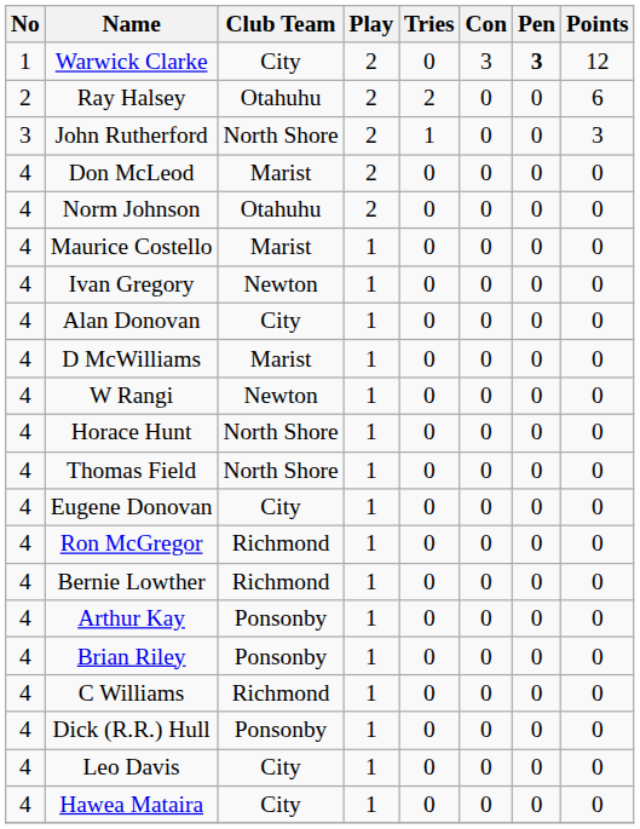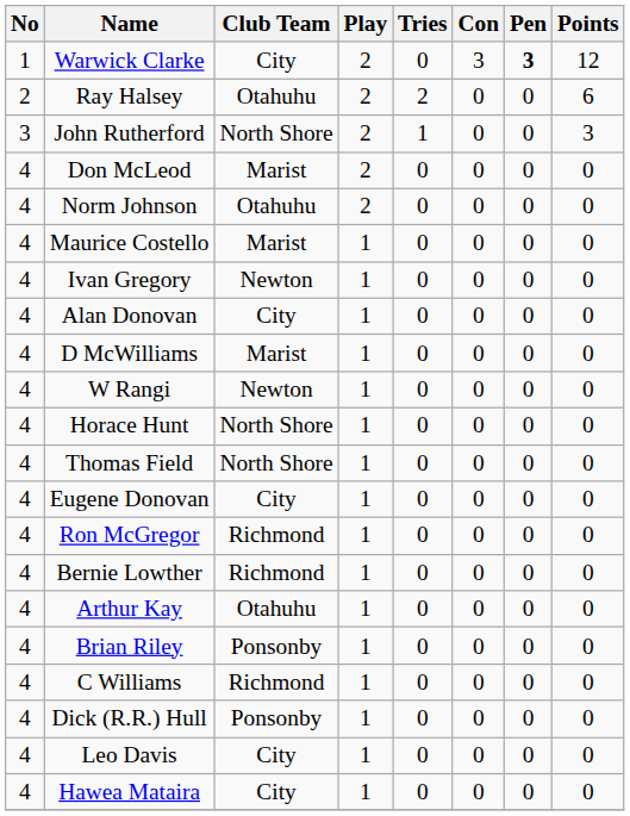 <table class="wikitable sortable" style="text-align: center;">
 <tr>
 <th>No</th>
 <th>Name</th>
 <th>Club Team</th>
 <th>Play</th>
 <th>Tries</th>
 <th>Con</th>
 <th>Pen</th>
 <th>Points</th>
 </tr>
 <tr>
 <td>1</td>
 <td><a href='#'>Warwick Clarke</a></td>
 <td>City</td>
 <td>2</td>
 <td>0</td>
 <td>3</td>
 <td><strong>3</strong></td>
 <td>12</td>
 </tr>
 <tr>
 <td>2</td>
 <td>Ray Halsey</td>
 <td>Otahuhu</td>
 <td>2</td>
 <td>2</td>
 <td>0</td>
 <td>0</td>
 <td>6</td>
 </tr>
 <tr>
 <td>3</td>
 <td>John Rutherford</td>
 <td>North Shore</td>
 <td>2</td>
 <td>1</td>
 <td>0</td>
 <td>0</td>
 <td>3</td>
 </tr>
 <tr>
 <td>4</td>
 <td>Don McLeod</td>
 <td>Marist</td>
 <td>2</td>
 <td>0</td>
 <td>0</td>
 <td>0</td>
 <td>0</td>
 </tr>
 <tr>
 <td>4</td>
 <td>Norm Johnson</td>
 <td>Otahuhu</td>
 <td>2</td>
 <td>0</td>
 <td>0</td>
 <td>0</td>
 <td>0</td>
 </tr>
 <tr>
 <td>4</td>
 <td>Maurice Costello</td>
 <td>Marist</td>
 <td>1</td>
 <td>0</td>
 <td>0</td>
 <td>0</td>
 <td>0</td>
 </tr>
 <tr>
 <td>4</td>
 <td>Ivan Gregory</td>
 <td>Newton</td>
 <td>1</td>
 <td>0</td>
 <td>0</td>
 <td>0</td>
 <td>0</td>
 </tr>
 <tr>
 <td>4</td>
 <td>Alan Donovan</td>
 <td>City</td>
 <td>1</td>
 <td>0</td>
 <td>0</td>
 <td>0</td>
 <td>0</td>
 </tr>
 <tr>
 <td>4</td>
 <td>D McWilliams</td>
 <td>Marist</td>
 <td>1</td>
 <td>0</td>
 <td>0</td>
 <td>0</td>
 <td>0</td>
 </tr>
 <tr>
 <td>4</td>
 <td>W Rangi</td>
 <td>Newton</td>
 <td>1</td>
 <td>0</td>
 <td>0</td>
 <td>0</td>
 <td>0</td>
 </tr>
 <tr>
 <td>4</td>
 <td>Horace Hunt</td>
 <td>North Shore</td>
 <td>1</td>
 <td>0</td>
 <td>0</td>
 <td>0</td>
 <td>0</td>
 </tr>
 <tr>
 <td>4</td>
 <td>Thomas Field</td>
 <td>North Shore</td>
 <td>1</td>
 <td>0</td>
 <td>0</td>
 <td>0</td>
 <td>0</td>
 </tr>
 <tr>
 <td>4</td>
 <td>Eugene Donovan</td>
 <td>City</td>
 <td>1</td>
 <td>0</td>
 <td>0</td>
 <td>0</td>
 <td>0</td>
 </tr>
 <tr>
 <td>4</td>
 <td><a href='#'>Ron McGregor</a></td>
 <td>Richmond</td>
 <td>1</td>
 <td>0</td>
 <td>0</td>
 <td>0</td>
 <td>0</td>
 </tr>
 <tr>
 <td>4</td>
 <td>Bernie Lowther</td>
 <td>Richmond</td>
 <td>1</td>
 <td>0</td>
 <td>0</td>
 <td>0</td>
 <td>0</td>
 </tr>
 <tr>
 <td>4</td>
 <td><a href='#'>Arthur Kay</a></td>
-<td>Ponsonby</td>
+<td>Otahuhu</td>
 <td>1</td>
 <td>0</td>
 <td>0</td>
 <td>0</td>
 <td>0</td>
 </tr>
 <tr>
 <td>4</td>
 <td><a href='#'>Brian Riley</a></td>
 <td>Ponsonby</td>
 <td>1</td>
 <td>0</td>
 <td>0</td>
 <td>0</td>
 <td>0</td>
 </tr>
 <tr>
 <td>4</td>
 <td>C Williams</td>
 <td>Richmond</td>
 <td>1</td>
 <td>0</td>
 <td>0</td>
 <td>0</td>
 <td>0</td>
 </tr>
 <tr>
 <td>4</td>
 <td>Dick (R.R.) Hull</td>
 <td>Ponsonby</td>
 <td>1</td>
 <td>0</td>
 <td>0</td>
 <td>0</td>
 <td>0</td>
 </tr>
 <tr>
 <td>4</td>
 <td>Leo Davis</td>
 <td>City</td>
 <td>1</td>
 <td>0</td>
 <td>0</td>
 <td>0</td>
 <td>0</td>
 </tr>
 <tr>
 <td>4</td>
 <td><a href='#'>Hawea Mataira</a></td>
 <td>City</td>
 <td>1</td>
 <td>0</td>
 <td>0</td>
 <td>0</td>
 <td>0</td>
 </tr>
 <tr>
 </tr>
 </table>
